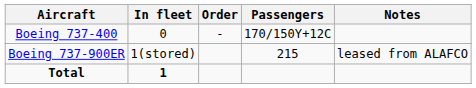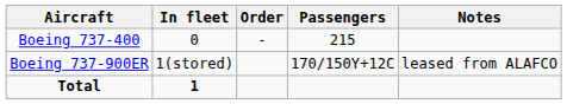 <table class="wikitable" style="margin:1em auto; text-align:center;">
 <tr>
 <th>Aircraft</th>
 <th style="width:25px;">In fleet</th>
 <th>Order</th>
 <th>Passengers</th>
 <th>Notes</th>
 </tr>
 <tr>
 <td><a href='#'>Boeing 737-400</a></td>
 <td align=center>0</td>
 <td align=center>-</td>
-<td align=center>170/150Y+12C</td>
+<td align=center>215</td>
 <td align=center></td>
 </tr>
 <tr>
 <td><a href='#'>Boeing 737-900ER</a></td>
 <td align=center>1(stored)</td>
 <td align=center></td>
-<td align=center>215</td>
+<td align=center>170/150Y+12C</td>
 <td align=center>leased from ALAFCO</td>
 </tr>
 <tr>
 <td align="center"><strong>Total</strong></td>
 <td align="center"><strong>1</strong></td>
 <td align="center"></td>
 <td align="center"></td>
 <td></td>
 </tr>
 </table>
